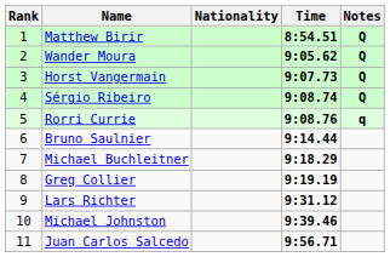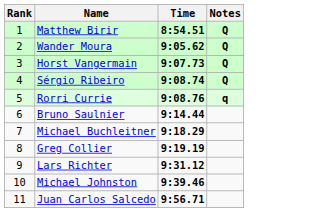 <table class="wikitable sortable" style="text-align:center">
 <tr>
 <th>Rank</th>
 <th>Name</th>
-<th>Nationality</th>
 <th>Time</th>
 <th>Notes</th>
 </tr>
 <tr bgcolor=ccffcc>
 <td>1</td>
 <td align=left><a href='#'>Matthew Birir</a></td>
-<td align=left></td>
 <td><strong>8:54.51</strong></td>
 <td><strong>Q</strong></td>
 </tr>
 <tr bgcolor=ccffcc>
 <td>2</td>
 <td align=left><a href='#'>Wander Moura</a></td>
-<td align=left></td>
 <td><strong>9:05.62</strong></td>
 <td><strong>Q</strong></td>
 </tr>
 <tr bgcolor=ccffcc>
 <td>3</td>
 <td align=left><a href='#'>Horst Vangermain</a></td>
-<td align=left></td>
 <td><strong>9:07.73</strong></td>
 <td><strong>Q</strong></td>
 </tr>
 <tr bgcolor=ccffcc>
 <td>4</td>
 <td align=left><a href='#'>Sérgio Ribeiro</a></td>
-<td align=left></td>
 <td><strong>9:08.74</strong></td>
 <td><strong>Q</strong></td>
 </tr>
 <tr bgcolor=ddffdd>
 <td>5</td>
 <td align=left><a href='#'>Rorri Currie</a></td>
-<td align=left></td>
 <td><strong>9:08.76</strong></td>
 <td><strong>q</strong></td>
 </tr>
 <tr>
 <td>6</td>
 <td align=left><a href='#'>Bruno Saulnier</a></td>
-<td align=left></td>
 <td><strong>9:14.44</strong></td>
 <td></td>
 </tr>
 <tr>
 <td>7</td>
 <td align=left><a href='#'>Michael Buchleitner</a></td>
-<td align=left></td>
 <td><strong>9:18.29</strong></td>
 <td></td>
 </tr>
 <tr>
 <td>8</td>
 <td align=left><a href='#'>Greg Collier</a></td>
-<td align=left></td>
 <td><strong>9:19.19</strong></td>
 <td></td>
 </tr>
 <tr>
 <td>9</td>
 <td align=left><a href='#'>Lars Richter</a></td>
-<td align=left></td>
 <td><strong>9:31.12</strong></td>
 <td></td>
 </tr>
 <tr>
 <td>10</td>
 <td align=left><a href='#'>Michael Johnston</a></td>
-<td align=left></td>
 <td><strong>9:39.46</strong></td>
 <td></td>
 </tr>
 <tr>
 <td>11</td>
 <td align=left><a href='#'>Juan Carlos Salcedo</a></td>
-<td align=left></td>
 <td><strong>9:56.71</strong></td>
 <td></td>
 </tr>
 </table>
